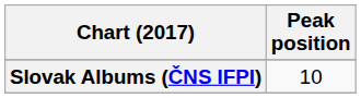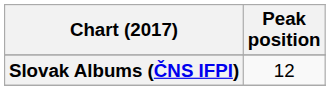 <table class="wikitable sortable plainrowheaders" style="text-align:center">
 <tr>
 <th scope="col">Chart (2017)</th>
 <th scope="col">Peak<br> position</th>
 </tr>
 <tr>
 </tr>
 <tr>
 </tr>
 <tr>
 </tr>
 <tr>
 </tr>
 <tr>
 </tr>
 <tr>
 </tr>
 <tr>
 </tr>
 <tr>
 </tr>
 <tr>
 </tr>
 <tr>
 </tr>
 <tr>
 </tr>
 <tr>
 </tr>
 <tr>
 </tr>
 <tr>
 </tr>
 <tr>
 <th scope="row">Slovak Albums (<a href='#'>ČNS IFPI</a>)</th>
-<td>10</td>
+<td>12</td>
 </tr>
 <tr>
 </tr>
 <tr>
 </tr>
 <tr>
 </tr>
 <tr>
 </tr>
 </table>
